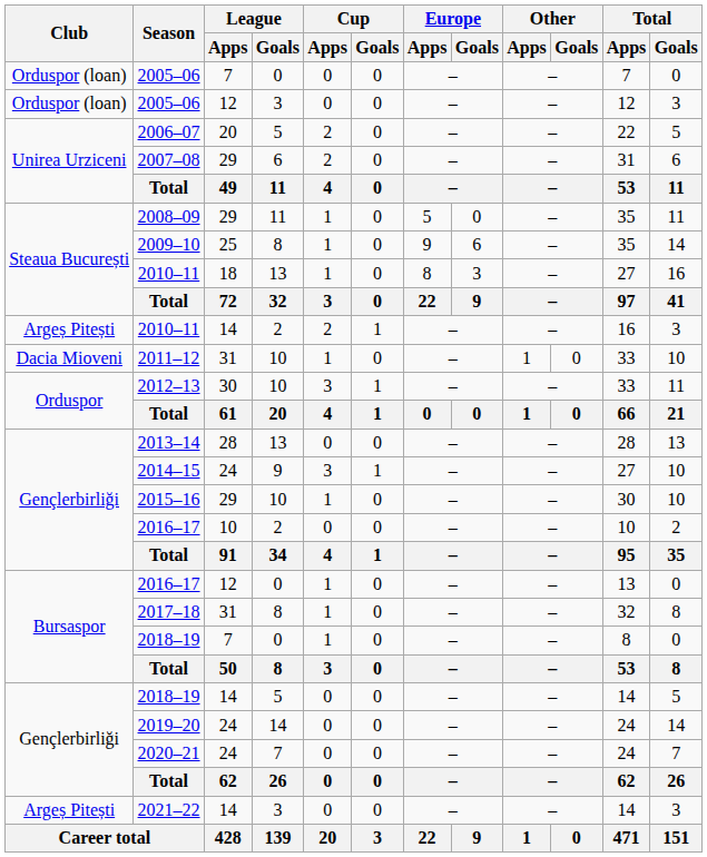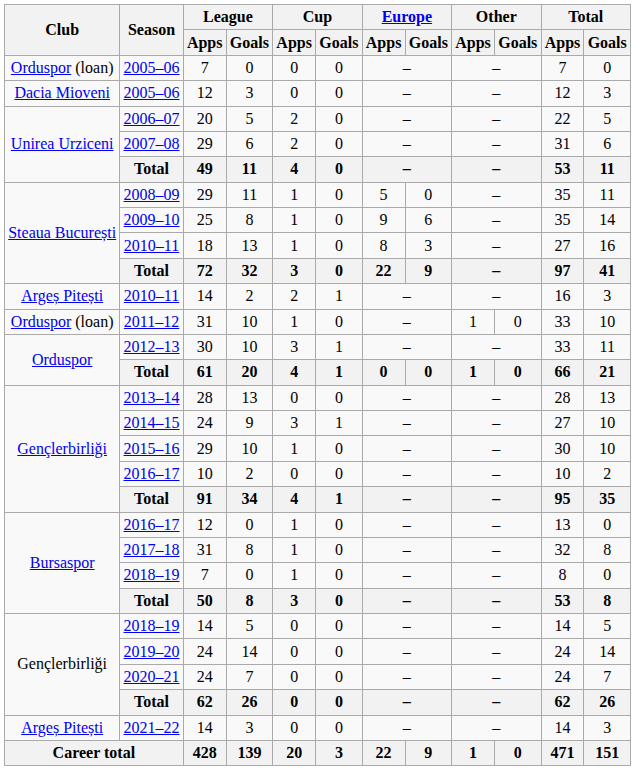 <table class="wikitable" style="text-align: center">
 <tr>
 <th rowspan="2">Club</th>
 <th rowspan="2">Season</th>
 <th colspan="2">League</th>
 <th colspan="2">Cup</th>
 <th colspan="2"><a href='#'>Europe</a></th>
 <th colspan="2">Other</th>
 <th colspan="2">Total</th>
 </tr>
 <tr>
 <th>Apps</th>
 <th>Goals</th>
 <th>Apps</th>
 <th>Goals</th>
 <th>Apps</th>
 <th>Goals</th>
 <th>Apps</th>
 <th>Goals</th>
 <th>Apps</th>
 <th>Goals</th>
 </tr>
 <tr>
 <td rowspan="1"><a href='#'>Orduspor</a> (loan)</td>
 <td><a href='#'>2005–06</a></td>
 <td>7</td>
 <td>0</td>
 <td>0</td>
 <td>0</td>
 <td colspan="2">–</td>
 <td colspan="2">–</td>
 <td>7</td>
 <td>0</td>
 </tr>
 <tr>
-<td rowspan="1"><a href='#'>Orduspor</a> (loan)</td>
+<td><a href='#'>Dacia Mioveni</a></td>
 <td><a href='#'>2005–06</a></td>
 <td>12</td>
 <td>3</td>
 <td>0</td>
 <td>0</td>
 <td colspan="2">–</td>
 <td colspan="2">–</td>
 <td>12</td>
 <td>3</td>
 </tr>
 <tr>
 <td rowspan="3"><a href='#'>Unirea Urziceni</a></td>
 <td><a href='#'>2006–07</a></td>
 <td>20</td>
 <td>5</td>
 <td>2</td>
 <td>0</td>
 <td colspan="2">–</td>
 <td colspan="2">–</td>
 <td>22</td>
 <td>5</td>
 </tr>
 <tr>
 <td><a href='#'>2007–08</a></td>
 <td>29</td>
 <td>6</td>
 <td>2</td>
 <td>0</td>
 <td colspan="2">–</td>
 <td colspan="2">–</td>
 <td>31</td>
 <td>6</td>
 </tr>
 <tr>
 <th>Total</th>
 <th>49</th>
 <th>11</th>
 <th>4</th>
 <th>0</th>
 <th colspan="2">–</th>
 <th colspan="2">–</th>
 <th>53</th>
 <th>11</th>
 </tr>
 <tr>
 <td rowspan="4"><a href='#'>Steaua București</a></td>
 <td><a href='#'>2008–09</a></td>
 <td>29</td>
 <td>11</td>
 <td>1</td>
 <td>0</td>
 <td>5</td>
 <td>0</td>
 <td colspan="2">–</td>
 <td>35</td>
 <td>11</td>
 </tr>
 <tr>
 <td><a href='#'>2009–10</a></td>
 <td>25</td>
 <td>8</td>
 <td>1</td>
 <td>0</td>
 <td>9</td>
 <td>6</td>
 <td colspan="2">–</td>
 <td>35</td>
 <td>14</td>
 </tr>
 <tr>
 <td><a href='#'>2010–11</a></td>
 <td>18</td>
 <td>13</td>
 <td>1</td>
 <td>0</td>
 <td>8</td>
 <td>3</td>
 <td colspan="2">–</td>
 <td>27</td>
 <td>16</td>
 </tr>
 <tr>
 <th>Total</th>
 <th>72</th>
 <th>32</th>
 <th>3</th>
 <th>0</th>
 <th>22</th>
 <th>9</th>
 <th colspan="2">–</th>
 <th>97</th>
 <th>41</th>
 </tr>
 <tr>
 <td><a href='#'>Argeș Pitești</a></td>
 <td><a href='#'>2010–11</a></td>
 <td>14</td>
 <td>2</td>
 <td>2</td>
 <td>1</td>
 <td colspan="2">–</td>
 <td colspan="2">–</td>
 <td>16</td>
 <td>3</td>
 </tr>
 <tr>
-<td><a href='#'>Dacia Mioveni</a></td>
+<td rowspan="1"><a href='#'>Orduspor</a> (loan)</td>
 <td><a href='#'>2011–12</a></td>
 <td>31</td>
 <td>10</td>
 <td>1</td>
 <td>0</td>
 <td colspan="2">–</td>
 <td>1</td>
 <td>0</td>
 <td>33</td>
 <td>10</td>
 </tr>
 <tr>
 <td rowspan="2"><a href='#'>Orduspor</a></td>
 <td><a href='#'>2012–13</a></td>
 <td>30</td>
 <td>10</td>
 <td>3</td>
 <td>1</td>
 <td colspan="2">–</td>
 <td colspan="2">–</td>
 <td>33</td>
 <td>11</td>
 </tr>
 <tr>
 <th>Total</th>
 <th>61</th>
 <th>20</th>
 <th>4</th>
 <th>1</th>
 <th>0</th>
 <th>0</th>
 <th>1</th>
 <th>0</th>
 <th>66</th>
 <th>21</th>
 </tr>
 <tr>
 <td rowspan="5"><a href='#'>Gençlerbirliği</a></td>
 <td><a href='#'>2013–14</a></td>
 <td>28</td>
 <td>13</td>
 <td>0</td>
 <td>0</td>
 <td colspan="2">–</td>
 <td colspan="2">–</td>
 <td>28</td>
 <td>13</td>
 </tr>
 <tr>
 <td><a href='#'>2014–15</a></td>
 <td>24</td>
 <td>9</td>
 <td>3</td>
 <td>1</td>
 <td colspan="2">–</td>
 <td colspan="2">–</td>
 <td>27</td>
 <td>10</td>
 </tr>
 <tr>
 <td><a href='#'>2015–16</a></td>
 <td>29</td>
 <td>10</td>
 <td>1</td>
 <td>0</td>
 <td colspan="2">–</td>
 <td colspan="2">–</td>
 <td>30</td>
 <td>10</td>
 </tr>
 <tr>
 <td><a href='#'>2016–17</a></td>
 <td>10</td>
 <td>2</td>
 <td>0</td>
 <td>0</td>
 <td colspan="2">–</td>
 <td colspan="2">–</td>
 <td>10</td>
 <td>2</td>
 </tr>
 <tr>
 <th>Total</th>
 <th>91</th>
 <th>34</th>
 <th>4</th>
 <th>1</th>
 <th colspan="2">–</th>
 <th colspan="2">–</th>
 <th>95</th>
 <th>35</th>
 </tr>
 <tr>
 <td rowspan="4"><a href='#'>Bursaspor</a></td>
 <td><a href='#'>2016–17</a></td>
 <td>12</td>
 <td>0</td>
 <td>1</td>
 <td>0</td>
 <td colspan="2">–</td>
 <td colspan="2">–</td>
 <td>13</td>
 <td>0</td>
 </tr>
 <tr>
 <td><a href='#'>2017–18</a></td>
 <td>31</td>
 <td>8</td>
 <td>1</td>
 <td>0</td>
 <td colspan="2">–</td>
 <td colspan="2">–</td>
 <td>32</td>
 <td>8</td>
 </tr>
 <tr>
 <td><a href='#'>2018–19</a></td>
 <td>7</td>
 <td>0</td>
 <td>1</td>
 <td>0</td>
 <td colspan="2">–</td>
 <td colspan="2">–</td>
 <td>8</td>
 <td>0</td>
 </tr>
 <tr>
 <th>Total</th>
 <th>50</th>
 <th>8</th>
 <th>3</th>
 <th>0</th>
 <th colspan="2">–</th>
 <th colspan="2">–</th>
 <th>53</th>
 <th>8</th>
 </tr>
 <tr>
 <td rowspan="4">Gençlerbirliği</td>
 <td><a href='#'>2018–19</a></td>
 <td>14</td>
 <td>5</td>
 <td>0</td>
 <td>0</td>
 <td colspan="2">–</td>
 <td colspan="2">–</td>
 <td>14</td>
 <td>5</td>
 </tr>
 <tr>
 <td><a href='#'>2019–20</a></td>
 <td>24</td>
 <td>14</td>
 <td>0</td>
 <td>0</td>
 <td colspan="2">–</td>
 <td colspan="2">–</td>
 <td>24</td>
 <td>14</td>
 </tr>
 <tr>
 <td><a href='#'>2020–21</a></td>
 <td>24</td>
 <td>7</td>
 <td>0</td>
 <td>0</td>
 <td colspan="2">–</td>
 <td colspan="2">–</td>
 <td>24</td>
 <td>7</td>
 </tr>
 <tr>
 <th>Total</th>
 <th>62</th>
 <th>26</th>
 <th>0</th>
 <th>0</th>
 <th colspan="2">–</th>
 <th colspan="2">–</th>
 <th>62</th>
 <th>26</th>
 </tr>
 <tr>
 <td><a href='#'>Argeș Pitești</a></td>
 <td><a href='#'>2021–22</a></td>
 <td>14</td>
 <td>3</td>
 <td>0</td>
 <td>0</td>
 <td colspan="2">–</td>
 <td colspan="2">–</td>
 <td>14</td>
 <td>3</td>
 </tr>
 <tr>
 <th colspan="2">Career total</th>
 <th>428</th>
 <th>139</th>
 <th>20</th>
 <th>3</th>
 <th>22</th>
 <th>9</th>
 <th>1</th>
 <th>0</th>
 <th>471</th>
 <th>151</th>
 </tr>
 </table>
